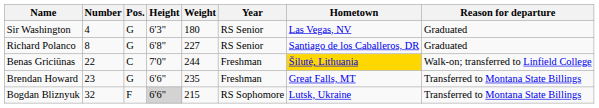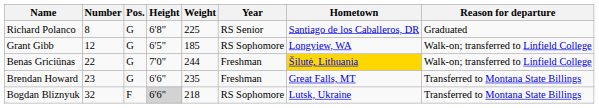 <table class="wikitable sortable" border="1">
 <tr>
 <th>Name</th>
 <th>Number</th>
 <th>Pos.</th>
 <th>Height</th>
 <th>Weight</th>
 <th>Year</th>
 <th>Hometown</th>
 <th class="unsortable">Reason for departure</th>
 </tr>
 <tr>
-<td>Sir Washington</td>
-<td>4</td>
-<td>G</td>
-<td>6'3"</td>
-<td>180</td>
-<td>RS Senior</td>
-<td><a href='#'>Las Vegas, NV</a></td>
-<td>Graduated</td>
-</tr>
-<tr>
 <td>Richard Polanco</td>
 <td>8</td>
 <td>G</td>
 <td>6'8"</td>
-<td>227</td>
+<td>225</td>
 <td>RS Senior</td>
 <td><a href='#'>Santiago de los Caballeros, DR</a></td>
 <td>Graduated</td>
 </tr>
 <tr>
+<td>Grant Gibb</td>
+<td>12</td>
+<td>G</td>
+<td>6'5"</td>
+<td>185</td>
+<td>RS Sophomore</td>
+<td><a href='#'>Longview, WA</a></td>
+<td>Walk-on; transferred to <a href='#'>Linfield College</a></td>
+</tr>
+<tr>
 <td>Benas Griciūnas</td>
 <td>22</td>
-<td>C</td>
+<td>G</td>
 <td>7'0"</td>
 <td>244</td>
 <td>Freshman</td>
 <td style="background: gold;"><a href='#'>Šilutė, Lithuania</a></td>
 <td>Walk-on; transferred to <a href='#'>Linfield College</a></td>
 </tr>
 <tr>
 <td>Brendan Howard</td>
 <td>23</td>
 <td>G</td>
 <td>6'6"</td>
 <td>235</td>
 <td>Freshman</td>
 <td><a href='#'>Great Falls, MT</a></td>
 <td>Transferred to <a href='#'>Montana State Billings</a></td>
 </tr>
 <tr>
 <td>Bogdan Bliznyuk</td>
 <td>32</td>
 <td>F</td>
 <td style="background: lightgrey;">6'6"</td>
-<td>215</td>
+<td>218</td>
 <td>RS Sophomore</td>
 <td><a href='#'>Lutsk, Ukraine</a></td>
 <td>Transferred to <a href='#'>Montana State Billings</a></td>
 </tr>
 </table>
